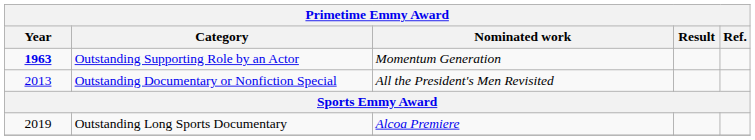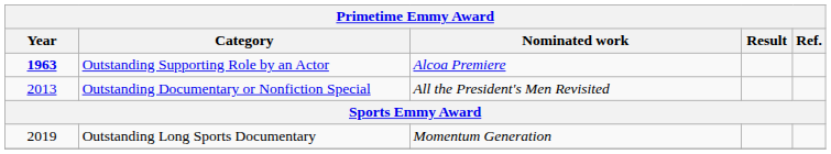 <table class="wikitable unsortable plainrowheaders" Style=font-size:98%>
 <tr>
 <th colspan=5><a href='#'>Primetime Emmy Award</a></th>
 </tr>
 <tr>
 <th scope="col" style="width:9%;">Year</th>
 <th scope="col" style="width:20em;">Category</th>
 <th scope="col" style="width:20em;">Nominated work</th>
 <th scope="col" style="width:2em;">Result</th>
 <th scope="col" style="width:4%;" class="unsortable">Ref.</th>
 </tr>
 <tr>
 <td style="text-align:center;"><strong><a href='#'>1963</a></strong></td>
 <td><a href='#'>Outstanding Supporting Role by an Actor</a></td>
-<td><em>Momentum Generation</em></td>
+<td><em><a href='#'>Alcoa Premiere</a></em></td>
 <td></td>
 <td></td>
 </tr>
 <tr>
 <td style="text-align:center;"><a href='#'>2013</a></td>
 <td><a href='#'>Outstanding Documentary or Nonfiction Special</a></td>
 <td><em>All the President's Men Revisited</em></td>
 <td></td>
 <td></td>
 </tr>
 <tr>
 <th colspan=5><a href='#'>Sports Emmy Award</a></th>
 </tr>
 <tr>
 <td style="text-align:center;">2019</td>
 <td>Outstanding Long Sports Documentary</td>
-<td><em><a href='#'>Alcoa Premiere</a></em></td>
+<td><em>Momentum Generation</em></td>
 <td></td>
 <td></td>
 </tr>
 <tr>
 </tr>
 </table>
